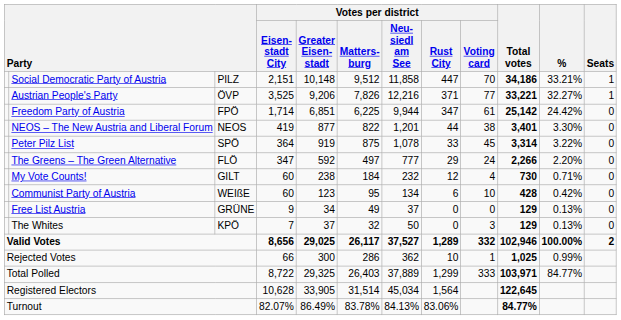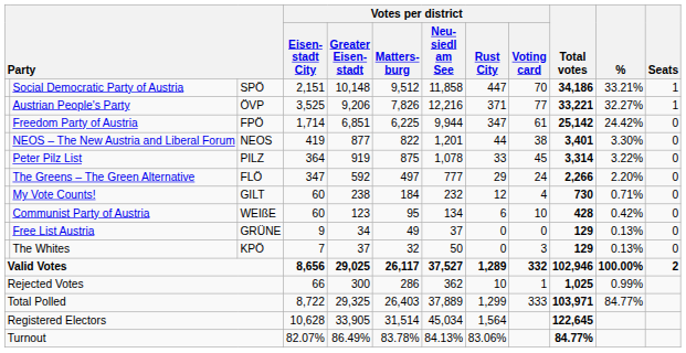 <table class="wikitable" border="1" style="text-align:right;">
 <tr>
 <th style="text-align:left;" valign=bottom rowspan=2 colspan=3>Party</th>
 <th colspan=6>Votes per district</th>
 <th align=center valign=bottom rowspan=2 width="50">Total<br>votes</th>
 <th align=center valign=bottom rowspan=2 width="50">%</th>
 <th align=center valign=bottom rowspan=2>Seats</th>
 </tr>
 <tr>
 <th align=center valign=bottom width="50"><a href='#'>Eisen-<br>stadt<br>City</a></th>
 <th align=center valign=bottom width="50"><a href='#'>Greater<br>Eisen-<br>stadt</a></th>
 <th align=center valign=bottom width="50"><a href='#'>Matters-<br>burg</a></th>
 <th align=center valign=bottom width="50"><a href='#'>Neu-<br>siedl<br>am See</a></th>
 <th align=center valign=bottom width="50"><a href='#'>Rust<br>City</a></th>
 <th align=center valign=bottom width="50"><a href='#'>Voting<br>card</a></th>
 </tr>
 <tr>
 <td></td>
 <td align=left><a href='#'>Social Democratic Party of Austria</a></td>
-<td align=left>PILZ</td>
+<td align=left>SPÖ</td>
 <td>2,151</td>
 <td>10,148</td>
 <td>9,512</td>
 <td>11,858</td>
 <td>447</td>
 <td>70</td>
 <td><strong>34,186</strong></td>
 <td>33.21%</td>
 <td>1</td>
 </tr>
 <tr>
 <td></td>
 <td align=left><a href='#'>Austrian People's Party</a></td>
 <td align=left>ÖVP</td>
 <td>3,525</td>
 <td>9,206</td>
 <td>7,826</td>
 <td>12,216</td>
 <td>371</td>
 <td>77</td>
 <td><strong>33,221</strong></td>
 <td>32.27%</td>
 <td>1</td>
 </tr>
 <tr>
 <td></td>
 <td align=left><a href='#'>Freedom Party of Austria</a></td>
 <td align=left>FPÖ</td>
 <td>1,714</td>
 <td>6,851</td>
 <td>6,225</td>
 <td>9,944</td>
 <td>347</td>
 <td>61</td>
 <td><strong>25,142</strong></td>
 <td>24.42%</td>
 <td>0</td>
 </tr>
 <tr>
 <td></td>
 <td align=left style="white-space: nowrap;"><a href='#'>NEOS – The New Austria and Liberal Forum</a></td>
 <td align=left>NEOS</td>
 <td>419</td>
 <td>877</td>
 <td>822</td>
 <td>1,201</td>
 <td>44</td>
 <td>38</td>
 <td><strong>3,401</strong></td>
 <td>3.30%</td>
 <td>0</td>
 </tr>
 <tr>
 <td></td>
 <td align=left><a href='#'>Peter Pilz List</a></td>
-<td align=left>SPÖ</td>
+<td align=left>PILZ</td>
 <td>364</td>
 <td>919</td>
 <td>875</td>
 <td>1,078</td>
 <td>33</td>
 <td>45</td>
 <td><strong>3,314</strong></td>
 <td>3.22%</td>
 <td>0</td>
 </tr>
 <tr>
 <td></td>
 <td align=left><a href='#'>The Greens – The Green Alternative</a></td>
 <td align=left>FLÖ</td>
 <td>347</td>
 <td>592</td>
 <td>497</td>
 <td>777</td>
 <td>29</td>
 <td>24</td>
 <td><strong>2,266</strong></td>
 <td>2.20%</td>
 <td>0</td>
 </tr>
 <tr>
 <td></td>
 <td align=left><a href='#'>My Vote Counts!</a></td>
 <td align=left>GILT</td>
 <td>60</td>
 <td>238</td>
 <td>184</td>
 <td>232</td>
 <td>12</td>
 <td>4</td>
 <td><strong>730</strong></td>
 <td>0.71%</td>
 <td>0</td>
 </tr>
 <tr>
 <td></td>
 <td align=left><a href='#'>Communist Party of Austria</a></td>
 <td align=left>WEIßE</td>
 <td>60</td>
 <td>123</td>
 <td>95</td>
 <td>134</td>
 <td>6</td>
 <td>10</td>
 <td><strong>428</strong></td>
 <td>0.42%</td>
 <td>0</td>
 </tr>
 <tr>
 <td></td>
 <td align=left><a href='#'>Free List Austria</a></td>
 <td align=left>GRÜNE</td>
 <td>9</td>
 <td>34</td>
 <td>49</td>
 <td>37</td>
 <td>0</td>
 <td>0</td>
 <td><strong>129</strong></td>
 <td>0.13%</td>
 <td>0</td>
 </tr>
 <tr>
 <td></td>
 <td align=left>The Whites</td>
 <td align=left>KPÖ</td>
 <td>7</td>
 <td>37</td>
 <td>32</td>
 <td>50</td>
 <td>0</td>
 <td>3</td>
 <td><strong>129</strong></td>
 <td>0.13%</td>
 <td>0</td>
 </tr>
 <tr style="font-weight:bold">
 <td align=left colspan=3>Valid Votes</td>
 <td>8,656</td>
 <td>29,025</td>
 <td>26,117</td>
 <td>37,527</td>
 <td>1,289</td>
 <td>332</td>
 <td>102,946</td>
 <td>100.00%</td>
 <td>2</td>
 </tr>
 <tr>
 <td align=left colspan=3>Rejected Votes</td>
 <td>66</td>
 <td>300</td>
 <td>286</td>
 <td>362</td>
 <td>10</td>
 <td>1</td>
 <td><strong>1,025</strong></td>
 <td>0.99%</td>
 <td></td>
 </tr>
 <tr>
 <td align=left colspan=3>Total Polled</td>
 <td>8,722</td>
 <td>29,325</td>
 <td>26,403</td>
 <td>37,889</td>
 <td>1,299</td>
 <td>333</td>
 <td><strong>103,971</strong></td>
 <td>84.77%</td>
 <td></td>
 </tr>
 <tr>
 <td align=left colspan=3>Registered Electors</td>
 <td>10,628</td>
 <td>33,905</td>
 <td>31,514</td>
 <td>45,034</td>
 <td>1,564</td>
 <td></td>
 <td><strong>122,645</strong></td>
 <td></td>
 <td></td>
 </tr>
 <tr>
 <td align=left colspan=3>Turnout</td>
 <td>82.07%</td>
 <td>86.49%</td>
 <td>83.78%</td>
 <td>84.13%</td>
 <td>83.06%</td>
 <td></td>
 <td><strong>84.77%</strong></td>
 <td></td>
 <td></td>
 </tr>
 </table>
